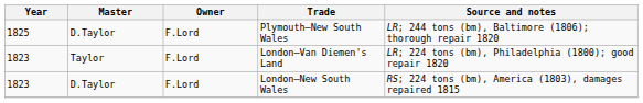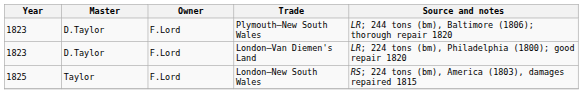 <table class="wikitable" style="width:100%">
 <tr style="vertical-align:top">
 <th style="width:10%">Year</th>
 <th style="width:15%">Master</th>
 <th style="width:15%">Owner</th>
 <th style="width:20%">Trade</th>
 <th style="width:40%">Source and notes</th>
 </tr>
 <tr>
-<td>1825</td>
+<td>1823</td>
 <td>D.Taylor</td>
 <td>F.Lord</td>
 <td>Plymouth–New South Wales</td>
 <td><em>LR</em>; 244 tons (bm), Baltimore (1806); thorough repair 1820</td>
 </tr>
 <tr>
 <td>1823</td>
-<td>Taylor</td>
+<td>D.Taylor</td>
 <td>F.Lord</td>
 <td>London–Van Diemen's Land</td>
 <td><em>LR</em>; 224 tons (bm), Philadelphia (1800); good repair 1820</td>
 </tr>
 <tr>
-<td>1823</td>
-<td>D.Taylor</td>
+<td>1825</td>
+<td>Taylor</td>
 <td>F.Lord</td>
 <td>London–New South Wales</td>
 <td><em>RS</em>; 224 tons (bm), America (1803), damages repaired 1815</td>
 </tr>
 <tr>
 </tr>
 </table>
